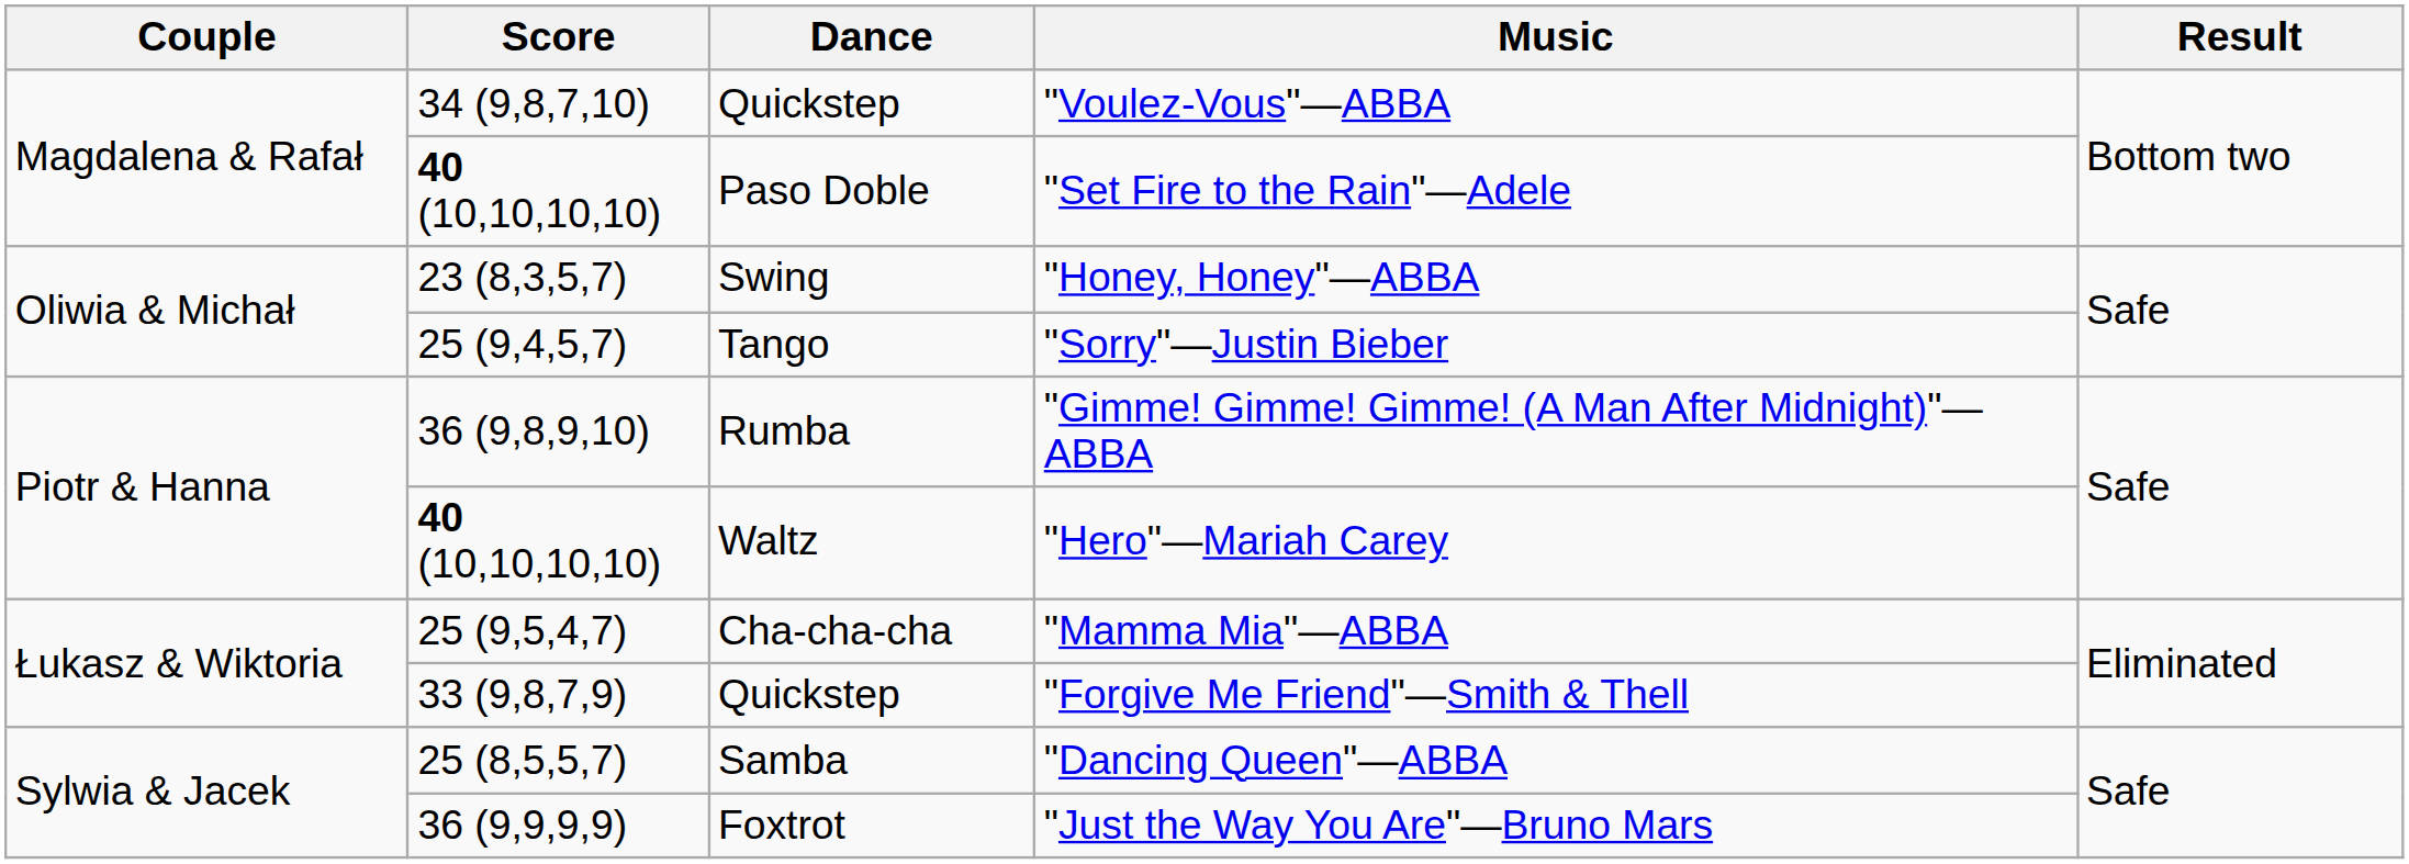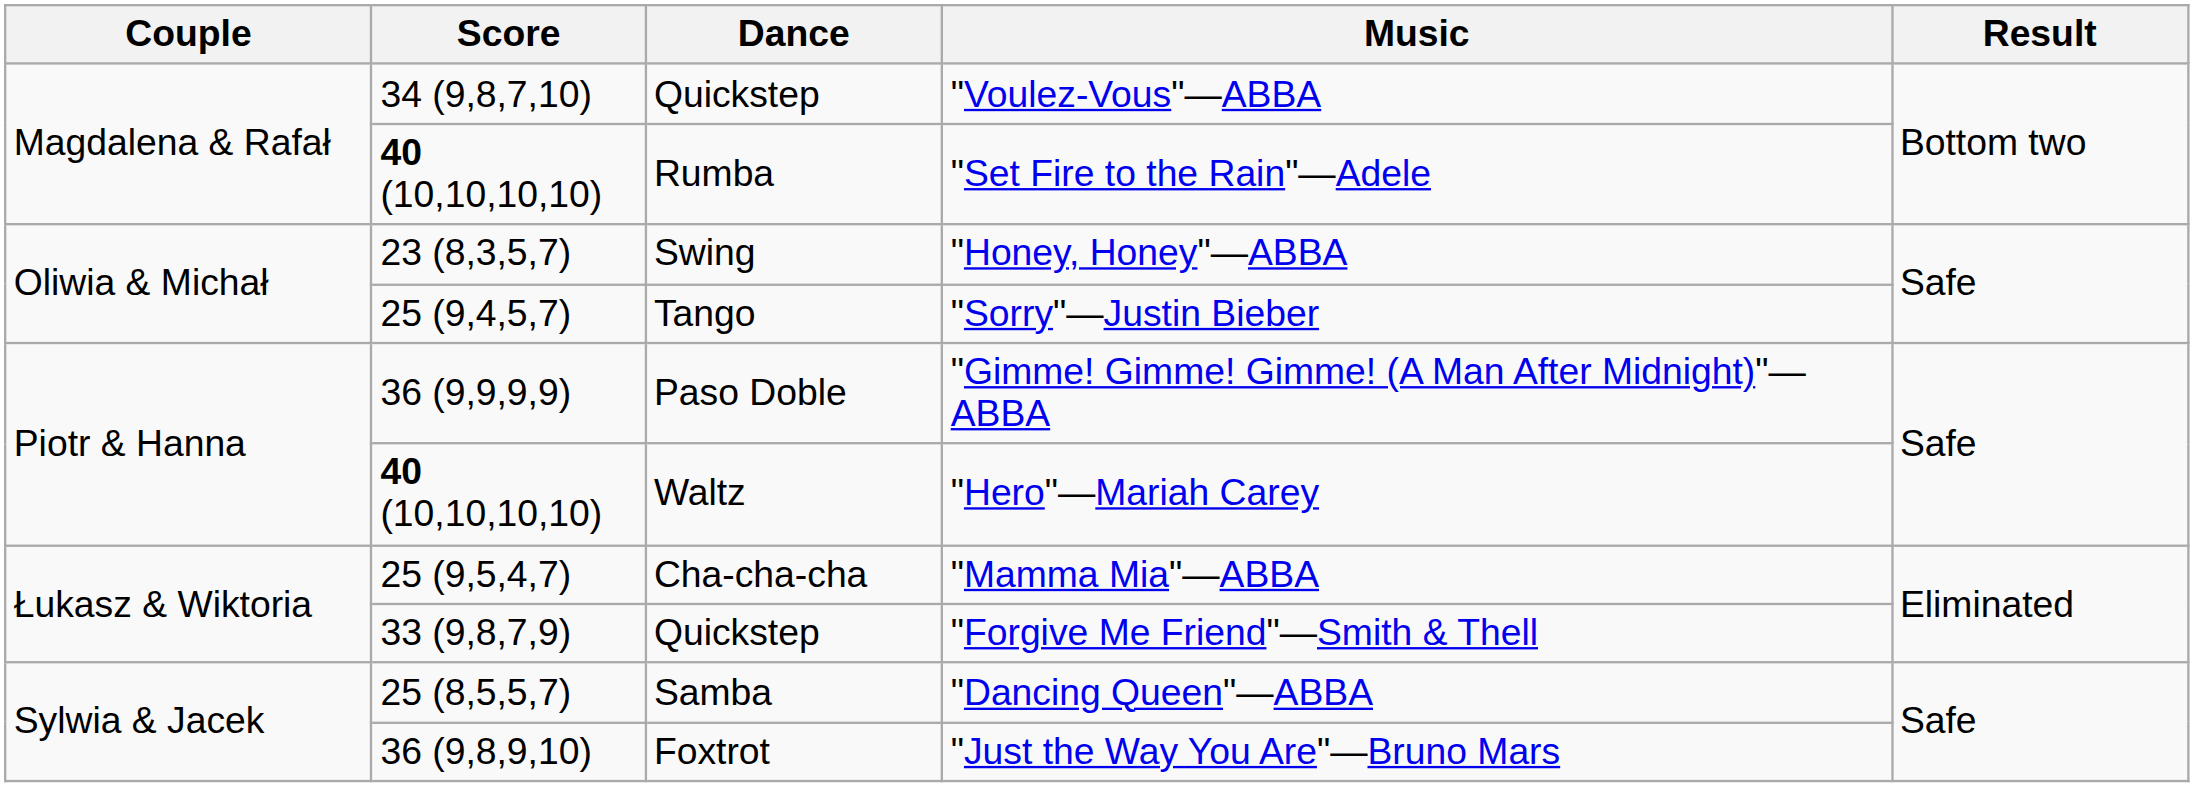 <table class="wikitable">
 <tr>
 <th style="width:150px;">Couple</th>
 <th style="width:110px;">Score</th>
 <th style="width:120px;">Dance</th>
 <th style="width:400px;">Music</th>
 <th style="width:120px;">Result</th>
 </tr>
 <tr>
 <td rowspan="2">Magdalena & Rafał</td>
 <td>34 (9,8,7,10)</td>
 <td>Quickstep</td>
 <td>"<a href='#'>Voulez-Vous</a>"—<a href='#'>ABBA</a></td>
 <td rowspan="2">Bottom two</td>
 </tr>
 <tr>
 <td><strong>40</strong> (10,10,10,10)</td>
-<td>Paso Doble</td>
+<td>Rumba</td>
 <td>"<a href='#'>Set Fire to the Rain</a>"—<a href='#'>Adele</a></td>
 </tr>
 <tr>
 <td rowspan="2">Oliwia & Michał</td>
 <td>23 (8,3,5,7)</td>
 <td>Swing</td>
 <td>"<a href='#'>Honey, Honey</a>"—<a href='#'>ABBA</a></td>
 <td rowspan="2">Safe</td>
 </tr>
 <tr>
 <td>25 (9,4,5,7)</td>
 <td>Tango</td>
 <td>"<a href='#'>Sorry</a>"—<a href='#'>Justin Bieber</a></td>
 </tr>
 <tr>
 <td rowspan="2">Piotr & Hanna</td>
-<td>36 (9,8,9,10)</td>
-<td>Rumba</td>
+<td>36 (9,9,9,9)</td>
+<td>Paso Doble</td>
 <td>"<a href='#'>Gimme! Gimme! Gimme! (A Man After Midnight)</a>"—<a href='#'>ABBA</a></td>
 <td rowspan="2">Safe</td>
 </tr>
 <tr>
 <td><strong>40</strong> (10,10,10,10)</td>
 <td>Waltz</td>
 <td>"<a href='#'>Hero</a>"—<a href='#'>Mariah Carey</a></td>
 </tr>
 <tr>
 <td rowspan="2">Łukasz & Wiktoria</td>
 <td>25 (9,5,4,7)</td>
 <td>Cha-cha-cha</td>
 <td>"<a href='#'>Mamma Mia</a>"—<a href='#'>ABBA</a></td>
 <td rowspan="2">Eliminated</td>
 </tr>
 <tr>
 <td>33 (9,8,7,9)</td>
 <td>Quickstep</td>
 <td>"<a href='#'>Forgive Me Friend</a>"—<a href='#'>Smith & Thell</a></td>
 </tr>
 <tr>
 <td rowspan="2">Sylwia & Jacek</td>
 <td>25 (8,5,5,7)</td>
 <td>Samba</td>
 <td>"<a href='#'>Dancing Queen</a>"—<a href='#'>ABBA</a></td>
 <td rowspan="2">Safe</td>
 </tr>
 <tr>
-<td>36 (9,9,9,9)</td>
+<td>36 (9,8,9,10)</td>
 <td>Foxtrot</td>
 <td>"<a href='#'>Just the Way You Are</a>"—<a href='#'>Bruno Mars</a></td>
 </tr>
 </table>
